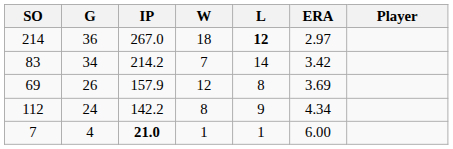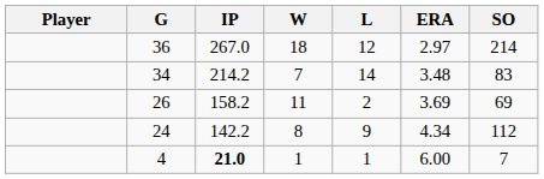 <table class="wikitable sortable">
 <tr>
-<th bgcolor="#DDDDFF" width="9%">SO</th>
+<th bgcolor="#DDDDFF" width="16%">Player</th>
 <th bgcolor="#DDDDFF" width="9%">G</th>
 <th bgcolor="#DDDDFF" width="9%">IP</th>
 <th bgcolor="#DDDDFF" width="9%">W</th>
 <th bgcolor="#DDDDFF" width="9%">L</th>
 <th bgcolor="#DDDDFF" width="9%">ERA</th>
-<th bgcolor="#DDDDFF" width="16%">Player</th>
+<th bgcolor="#DDDDFF" width="9%">SO</th>
 </tr>
 <tr align="center">
-<td>214</td>
+<td></td>
 <td>36</td>
 <td>267.0</td>
 <td>18</td>
-<td><strong>12</strong></td>
+<td>12</td>
 <td>2.97</td>
-<td></td>
+<td>214</td>
 </tr>
 <tr align="center">
-<td>83</td>
+<td></td>
 <td>34</td>
 <td>214.2</td>
 <td>7</td>
 <td>14</td>
-<td>3.42</td>
-<td></td>
+<td>3.48</td>
+<td>83</td>
 </tr>
 <tr align="center">
+<td></td>
+<td>26</td>
+<td>158.2</td>
+<td>11</td>
+<td>2</td>
+<td>3.69</td>
 <td>69</td>
-<td>26</td>
-<td>157.9</td>
-<td>12</td>
-<td>8</td>
-<td>3.69</td>
-<td></td>
 </tr>
 <tr align="center">
-<td>112</td>
+<td></td>
 <td>24</td>
 <td>142.2</td>
 <td>8</td>
 <td>9</td>
 <td>4.34</td>
-<td></td>
+<td>112</td>
 </tr>
 <tr align="center">
-<td>7</td>
+<td></td>
 <td>4</td>
 <td><strong>21.0</strong></td>
 <td>1</td>
 <td>1</td>
 <td>6.00</td>
-<td></td>
+<td>7</td>
 </tr>
 </table>
